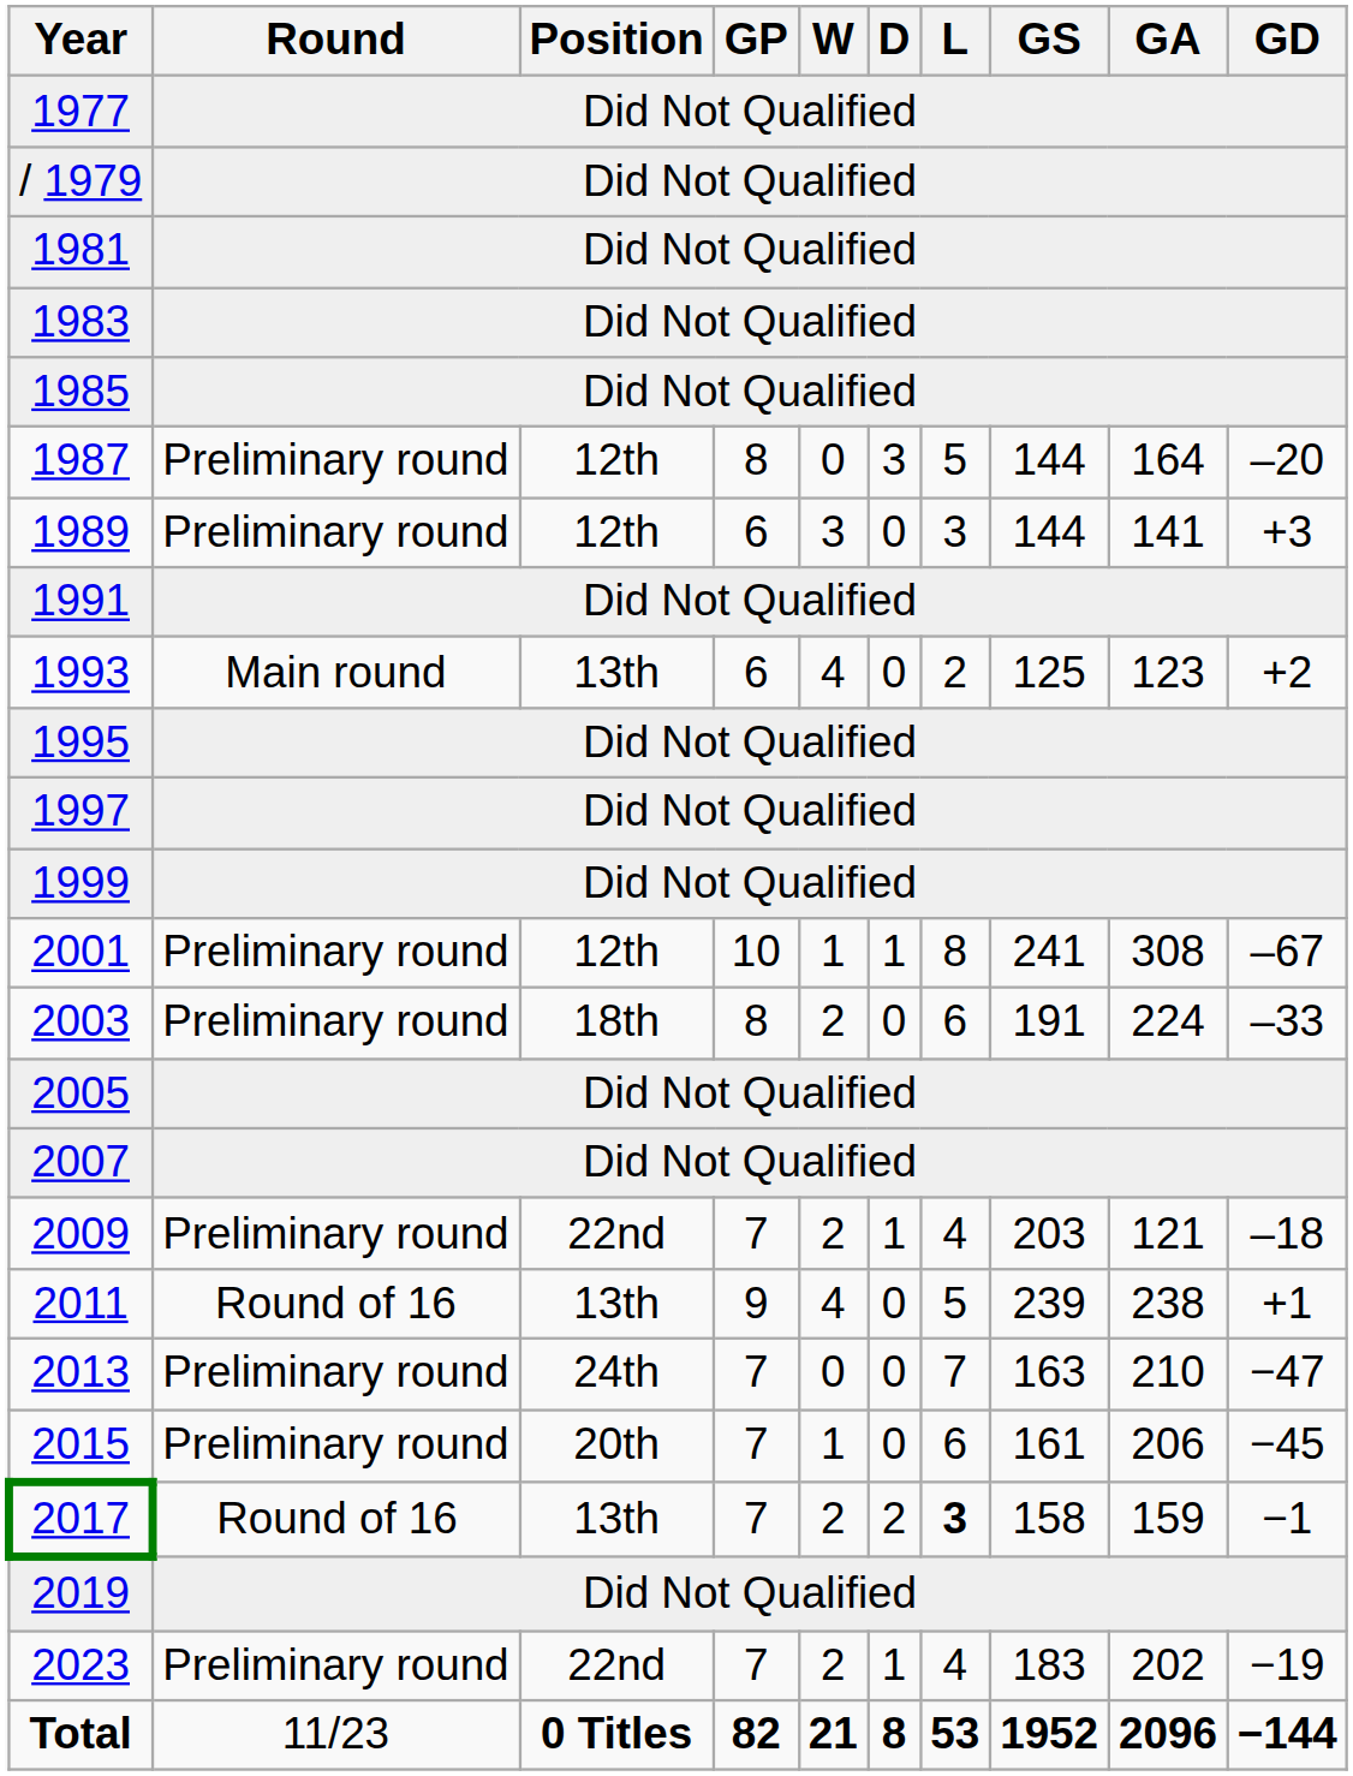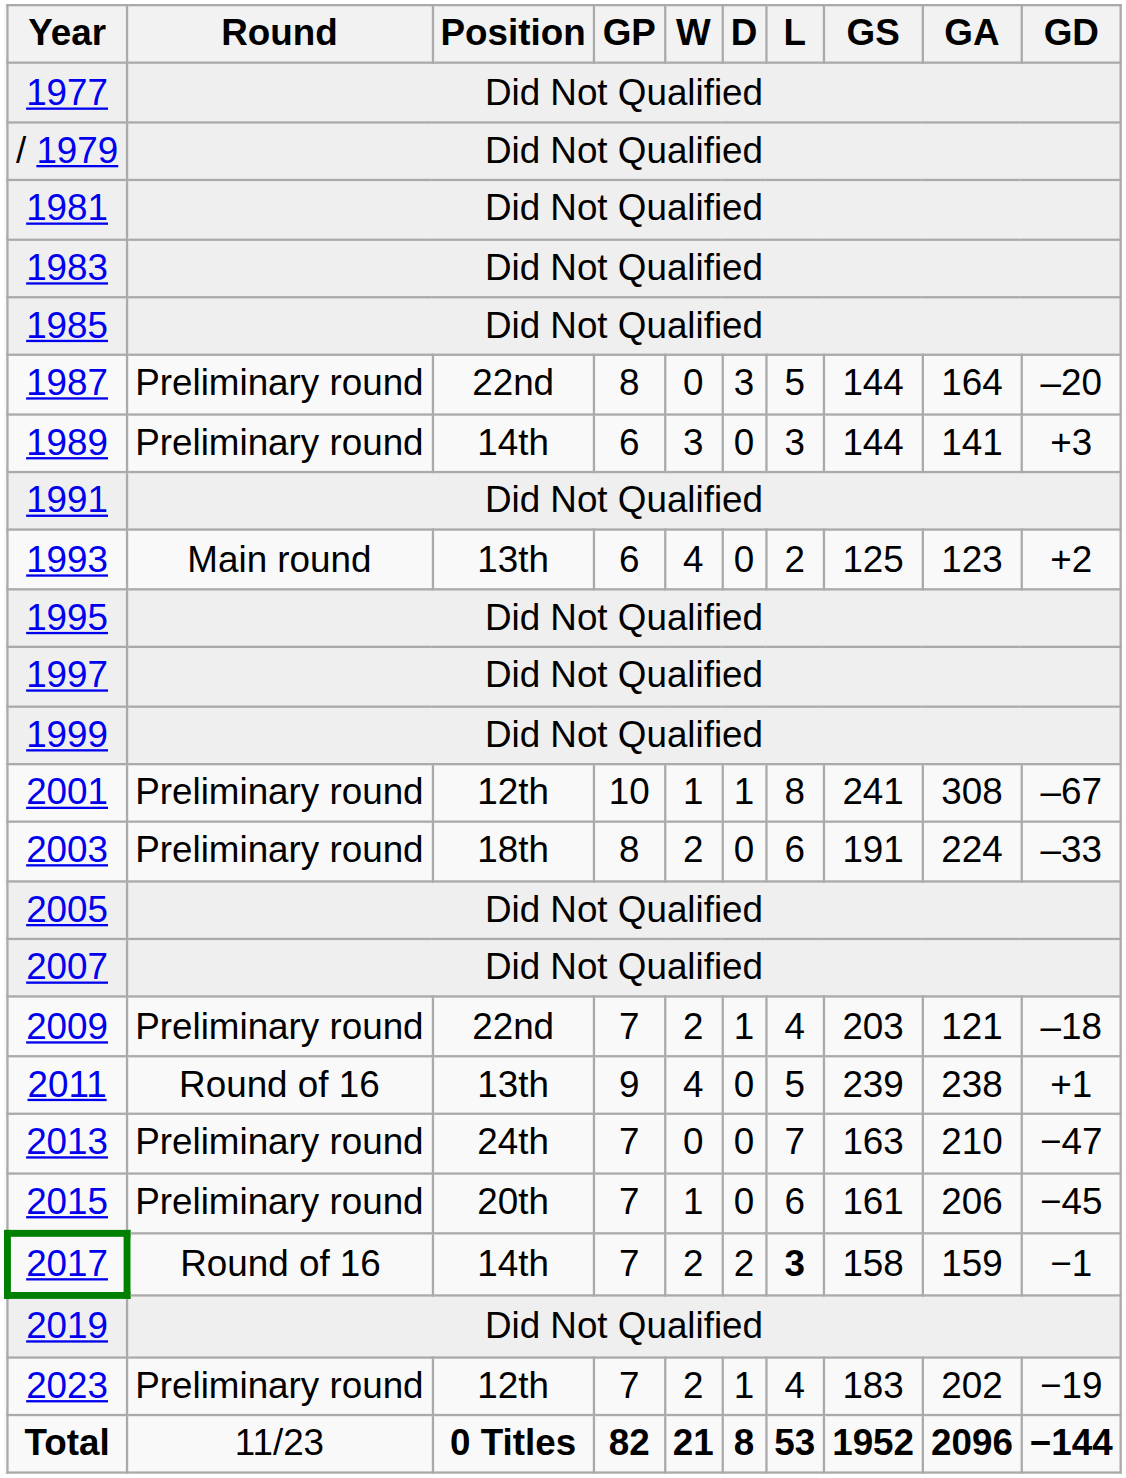 <table class="wikitable" style="text-align: center;">
 <tr>
 <th>Year</th>
 <th>Round</th>
 <th>Position</th>
 <th>GP</th>
 <th>W</th>
 <th>D</th>
 <th>L</th>
 <th>GS</th>
 <th>GA</th>
 <th>GD</th>
 </tr>
 <tr bgcolor="efefef">
 <td> <a href='#'>1977</a></td>
 <td colspan=9 align=center>Did Not Qualified</td>
 </tr>
 <tr bgcolor="efefef">
 <td> /  <a href='#'>1979</a></td>
 <td colspan=9 align=center>Did Not Qualified</td>
 </tr>
 <tr bgcolor="efefef">
 <td> <a href='#'>1981</a></td>
 <td colspan=9 align=center>Did Not Qualified</td>
 </tr>
 <tr bgcolor="efefef">
 <td> <a href='#'>1983</a></td>
 <td colspan=9 align=center>Did Not Qualified</td>
 </tr>
 <tr bgcolor="efefef">
 <td> <a href='#'>1985</a></td>
 <td colspan=9 align=center>Did Not Qualified</td>
 </tr>
 <tr>
 <td> <a href='#'>1987</a></td>
 <td>Preliminary round</td>
-<td>12th</td>
+<td>22nd</td>
 <td>8</td>
 <td>0</td>
 <td>3</td>
 <td>5</td>
 <td>144</td>
 <td>164</td>
 <td>–20</td>
 </tr>
 <tr>
 <td> <a href='#'>1989</a></td>
 <td>Preliminary round</td>
-<td>12th</td>
+<td>14th</td>
 <td>6</td>
 <td>3</td>
 <td>0</td>
 <td>3</td>
 <td>144</td>
 <td>141</td>
 <td>+3</td>
 </tr>
 <tr bgcolor="efefef">
 <td> <a href='#'>1991</a></td>
 <td colspan=9 align=center>Did Not Qualified</td>
 </tr>
 <tr>
 <td> <a href='#'>1993</a></td>
 <td>Main round</td>
 <td>13th</td>
 <td>6</td>
 <td>4</td>
 <td>0</td>
 <td>2</td>
 <td>125</td>
 <td>123</td>
 <td>+2</td>
 </tr>
 <tr bgcolor="efefef">
 <td> <a href='#'>1995</a></td>
 <td colspan=9 align=center>Did Not Qualified</td>
 </tr>
 <tr bgcolor="efefef">
 <td> <a href='#'>1997</a></td>
 <td colspan=9 align=center>Did Not Qualified</td>
 </tr>
 <tr bgcolor="efefef">
 <td> <a href='#'>1999</a></td>
 <td colspan=9 align=center>Did Not Qualified</td>
 </tr>
 <tr>
 <td> <a href='#'>2001</a></td>
 <td>Preliminary round</td>
 <td>12th</td>
 <td>10</td>
 <td>1</td>
 <td>1</td>
 <td>8</td>
 <td>241</td>
 <td>308</td>
 <td>–67</td>
 </tr>
 <tr>
 <td> <a href='#'>2003</a></td>
 <td>Preliminary round</td>
 <td>18th</td>
 <td>8</td>
 <td>2</td>
 <td>0</td>
 <td>6</td>
 <td>191</td>
 <td>224</td>
 <td>–33</td>
 </tr>
 <tr bgcolor="efefef">
 <td> <a href='#'>2005</a></td>
 <td colspan=9 align=center>Did Not Qualified</td>
 </tr>
 <tr bgcolor="efefef">
 <td> <a href='#'>2007</a></td>
 <td colspan=9 align=center>Did Not Qualified</td>
 </tr>
 <tr>
 <td> <a href='#'>2009</a></td>
 <td>Preliminary round</td>
 <td>22nd</td>
 <td>7</td>
 <td>2</td>
 <td>1</td>
 <td>4</td>
 <td>203</td>
 <td>121</td>
 <td>–18</td>
 </tr>
 <tr>
 <td> <a href='#'>2011</a></td>
 <td>Round of 16</td>
 <td>13th</td>
 <td>9</td>
 <td>4</td>
 <td>0</td>
 <td>5</td>
 <td>239</td>
 <td>238</td>
 <td>+1</td>
 </tr>
 <tr>
 <td> <a href='#'>2013</a></td>
 <td>Preliminary round</td>
 <td>24th</td>
 <td>7</td>
 <td>0</td>
 <td>0</td>
 <td>7</td>
 <td>163</td>
 <td>210</td>
 <td>−47</td>
 </tr>
 <tr>
 <td> <a href='#'>2015</a></td>
 <td>Preliminary round</td>
 <td>20th</td>
 <td>7</td>
 <td>1</td>
 <td>0</td>
 <td>6</td>
 <td>161</td>
 <td>206</td>
 <td>−45</td>
 </tr>
 <tr>
 <td style="border: 3px solid green"> <a href='#'>2017</a></td>
 <td>Round of 16</td>
-<td>13th</td>
+<td>14th</td>
 <td>7</td>
 <td>2</td>
 <td>2</td>
 <td><strong>3</strong></td>
 <td>158</td>
 <td>159</td>
 <td>−1</td>
 </tr>
 <tr bgcolor="efefef">
 <td> <a href='#'>2019</a></td>
 <td colspan=9 align=center>Did Not Qualified</td>
 </tr>
 <tr>
 <td>  <a href='#'>2023</a></td>
 <td>Preliminary round</td>
-<td>22nd</td>
+<td>12th</td>
 <td>7</td>
 <td>2</td>
 <td>1</td>
 <td>4</td>
 <td>183</td>
 <td>202</td>
 <td>−19</td>
 </tr>
 <tr>
 <td><strong>Total</strong></td>
 <td>11/23</td>
 <td><strong>0 Titles</strong></td>
 <td><strong>82</strong></td>
 <td><strong>21</strong></td>
 <td><strong>8</strong></td>
 <td><strong>53</strong></td>
 <td><strong>1952</strong></td>
 <td><strong>2096</strong></td>
 <td><strong>−144</strong></td>
 </tr>
 </table>
